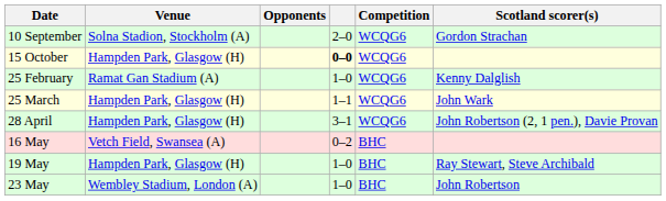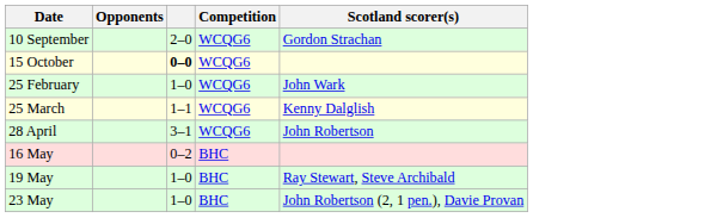 <table class="wikitable">
 <tr>
 <th>Date</th>
-<th>Venue</th>
 <th>Opponents</th>
 <th></th>
 <th>Competition</th>
 <th>Scotland scorer(s)</th>
 </tr>
 <tr bgcolor=#ddffdd>
 <td>10 September</td>
-<td><a href='#'>Solna Stadion</a>, <a href='#'>Stockholm</a> (A)</td>
 <td></td>
 <td align=center>2–0</td>
 <td><a href='#'>WCQG6</a></td>
 <td><a href='#'>Gordon Strachan</a></td>
 </tr>
 <tr bgcolor=#ffffdd>
 <td>15 October</td>
-<td><a href='#'>Hampden Park</a>, <a href='#'>Glasgow</a> (H)</td>
 <td></td>
 <td align=center><strong>0–0</strong></td>
 <td><a href='#'>WCQG6</a></td>
 <td></td>
 </tr>
 <tr bgcolor=#ddffdd>
 <td>25 February</td>
-<td><a href='#'>Ramat Gan Stadium</a> (A)</td>
 <td></td>
 <td align=center>1–0</td>
 <td><a href='#'>WCQG6</a></td>
-<td><a href='#'>Kenny Dalglish</a></td>
+<td><a href='#'>John Wark</a></td>
 </tr>
 <tr bgcolor=#ffffdd>
 <td>25 March</td>
-<td><a href='#'>Hampden Park</a>, <a href='#'>Glasgow</a> (H)</td>
 <td></td>
 <td align=center>1–1</td>
 <td><a href='#'>WCQG6</a></td>
-<td><a href='#'>John Wark</a></td>
+<td><a href='#'>Kenny Dalglish</a></td>
 </tr>
 <tr bgcolor=#ddffdd>
 <td>28 April</td>
-<td><a href='#'>Hampden Park</a>, <a href='#'>Glasgow</a> (H)</td>
 <td></td>
 <td align=center>3–1</td>
 <td><a href='#'>WCQG6</a></td>
-<td><a href='#'>John Robertson</a> (2, 1 <a href='#'>pen.</a>), <a href='#'>Davie Provan</a></td>
+<td><a href='#'>John Robertson</a></td>
 </tr>
 <tr bgcolor=#ffdddd>
 <td>16 May</td>
-<td><a href='#'>Vetch Field</a>, <a href='#'>Swansea</a> (A)</td>
 <td></td>
 <td align=center>0–2</td>
 <td><a href='#'>BHC</a></td>
 <td></td>
 </tr>
 <tr bgcolor=#ddffdd>
 <td>19 May</td>
-<td><a href='#'>Hampden Park</a>, <a href='#'>Glasgow</a> (H)</td>
 <td></td>
 <td align=center>1–0</td>
 <td><a href='#'>BHC</a></td>
 <td><a href='#'>Ray Stewart</a>, <a href='#'>Steve Archibald</a></td>
 </tr>
 <tr bgcolor=#ddffdd>
 <td>23 May</td>
-<td><a href='#'>Wembley Stadium</a>, <a href='#'>London</a> (A)</td>
 <td></td>
 <td align=center>1–0</td>
 <td><a href='#'>BHC</a></td>
-<td><a href='#'>John Robertson</a></td>
+<td><a href='#'>John Robertson</a> (2, 1 <a href='#'>pen.</a>), <a href='#'>Davie Provan</a></td>
 </tr>
 </table>
